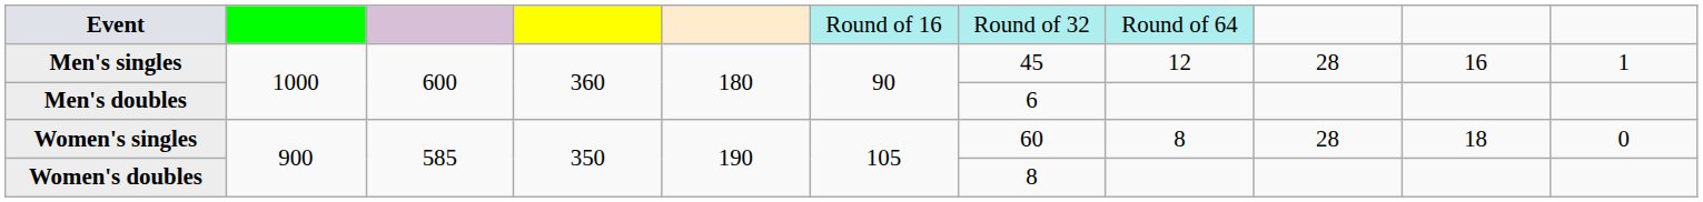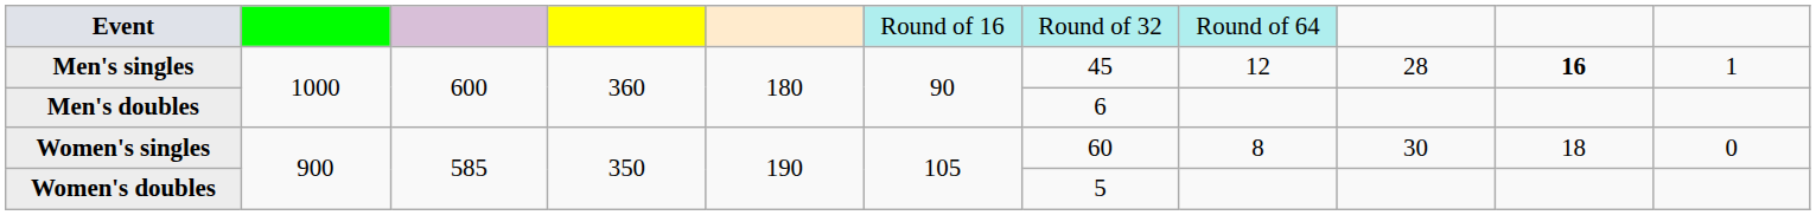 <table class=wikitable style=font-size:90%;text-align:center>
 <tr>
 <td style="width:130px; background:#dfe2e9;"><strong>Event</strong></td>
 <td style="width:80px; background:lime;"></td>
 <td style="width:85px; background:thistle;"></td>
 <td style="width:85px; background:#ff0;"></td>
 <td style="width:85px; background:#ffebcd;"></td>
 <td style="width:85px; background:#afeeee;">Round of 16</td>
 <td style="width:85px; background:#afeeee;">Round of 32</td>
 <td style="width:85px; background:#afeeee;">Round of 64</td>
 <td width=85></td>
 <td width=85></td>
 <td width=85></td>
 </tr>
 <tr>
 <th style="background:#ededed;">Men's singles</th>
 <td rowspan=2>1000</td>
 <td rowspan=2>600</td>
 <td rowspan=2>360</td>
 <td rowspan=2>180</td>
 <td rowspan=2>90</td>
 <td>45</td>
 <td>12</td>
 <td>28</td>
-<td>16</td>
+<td><strong>16</strong></td>
 <td>1</td>
 </tr>
 <tr>
 <th style="background:#ededed;">Men's doubles</th>
 <td>6</td>
 <td></td>
 <td></td>
 <td></td>
 <td></td>
 </tr>
 <tr>
 <th style="background:#ededed;">Women's singles</th>
 <td rowspan=2>900</td>
 <td rowspan=2>585</td>
 <td rowspan=2>350</td>
 <td rowspan=2>190</td>
 <td rowspan=2>105</td>
 <td>60</td>
 <td>8</td>
-<td>28</td>
+<td>30</td>
 <td>18</td>
 <td>0</td>
 </tr>
 <tr>
 <th style="background:#ededed;">Women's doubles</th>
-<td>8</td>
+<td>5</td>
 <td></td>
 <td></td>
 <td></td>
 <td></td>
 </tr>
 </table>
